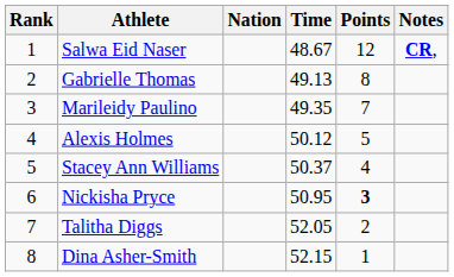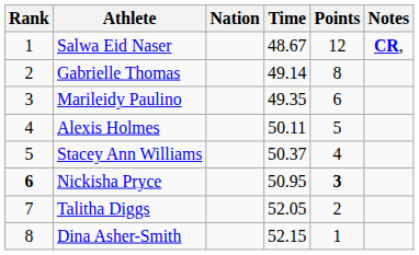 <table class="wikitable mw-datatable sortable" style="text-align:center;">
 <tr>
 <th scope="col" style="width: 10px;">Rank</th>
 <th scope="col">Athlete</th>
 <th scope="col">Nation</th>
 <th scope="col">Time</th>
 <th scope="col">Points</th>
 <th scope="col">Notes</th>
 </tr>
 <tr>
 <td>1</td>
 <td align="left"><a href='#'>Salwa Eid Naser</a> </td>
 <td align="left"></td>
 <td>48.67</td>
 <td>12</td>
 <td><strong><a href='#'>CR</a></strong>, </td>
 </tr>
 <tr>
 <td>2</td>
 <td align="left"><a href='#'>Gabrielle Thomas</a> </td>
 <td align="left"></td>
-<td>49.13</td>
+<td>49.14</td>
 <td>8</td>
 <td></td>
 </tr>
 <tr>
 <td>3</td>
 <td align=left><a href='#'>Marileidy Paulino</a> </td>
 <td align=left></td>
 <td>49.35</td>
-<td>7</td>
+<td>6</td>
 <td></td>
 </tr>
 <tr>
 <td>4</td>
 <td align="left"><a href='#'>Alexis Holmes</a> </td>
 <td align="left"></td>
-<td>50.12</td>
+<td>50.11</td>
 <td>5</td>
 <td></td>
 </tr>
 <tr>
 <td>5</td>
 <td align="left"><a href='#'>Stacey Ann Williams</a> </td>
 <td align="left"></td>
 <td>50.37</td>
 <td>4</td>
 <td></td>
 </tr>
 <tr>
-<td>6</td>
+<td><strong>6</strong></td>
 <td align="left"><a href='#'>Nickisha Pryce</a> </td>
 <td align="left"></td>
 <td>50.95</td>
 <td><strong>3</strong></td>
 <td></td>
 </tr>
 <tr>
 <td>7</td>
 <td align="left"><a href='#'>Talitha Diggs</a> </td>
 <td align="left"></td>
 <td>52.05</td>
 <td>2</td>
 <td></td>
 </tr>
 <tr>
 <td>8</td>
 <td align="left"><a href='#'>Dina Asher-Smith</a> </td>
 <td align="left"></td>
 <td>52.15</td>
 <td>1</td>
 <td></td>
 </tr>
 </table>
